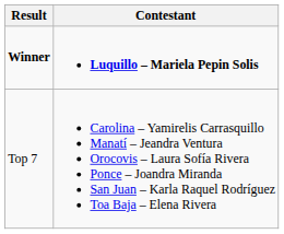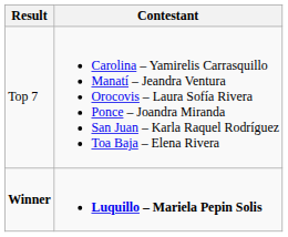 <table class="wikitable sortable" style="font-size: 95%;">
 <tr>
 <th>Result</th>
 <th>Contestant</th>
 </tr>
 <tr>
+<td>Top 7</td>
+<td><br><ul><li><a href='#'>Carolina</a> – Yamirelis Carrasquillo</li><li><a href='#'>Manatí</a> – Jeandra Ventura</li><li><a href='#'>Orocovis</a> – Laura Sofía Rivera</li><li><a href='#'>Ponce</a> – Joandra Miranda</li><li><a href='#'>San Juan</a> – Karla Raquel Rodríguez</li><li><a href='#'>Toa Baja</a> – Elena Rivera</li></ul></td>
+</tr>
+<tr>
 <td><strong>Winner</strong></td>
 <td><br><ul><li><strong><a href='#'>Luquillo</a> – Mariela Pepin Solis</strong></li></ul></td>
 </tr>
-<tr>
-<td>Top 7</td>
-<td><br><ul><li><a href='#'>Carolina</a> – Yamirelis Carrasquillo</li><li><a href='#'>Manatí</a> – Jeandra Ventura</li><li><a href='#'>Orocovis</a> – Laura Sofía Rivera</li><li><a href='#'>Ponce</a> – Joandra Miranda</li><li><a href='#'>San Juan</a> – Karla Raquel Rodríguez</li><li><a href='#'>Toa Baja</a> – Elena Rivera</li></ul></td>
-</tr>
 </table>
